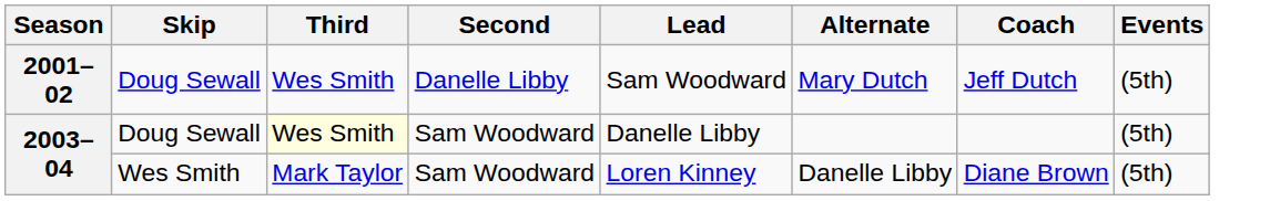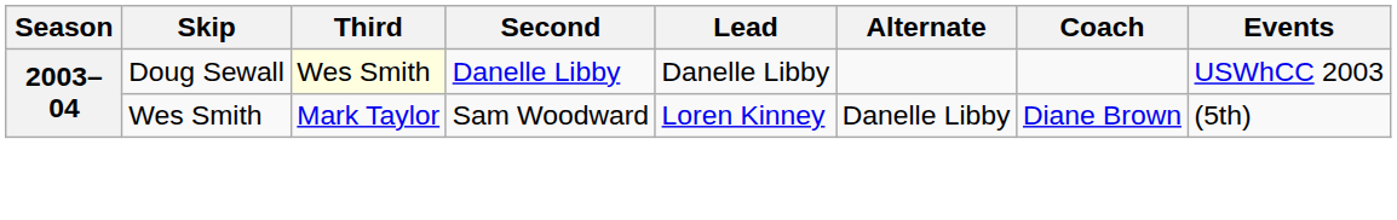 <table class="wikitable">
 <tr>
 <th scope="col" width=60>Season</th>
 <th scope="col">Skip</th>
 <th scope="col">Third</th>
 <th scope="col">Second</th>
 <th scope="col">Lead</th>
 <th scope="col">Alternate</th>
 <th scope="col">Coach</th>
 <th scope="col">Events</th>
 </tr>
 <tr>
-<th scope="row">2001–02</th>
-<td><a href='#'>Doug Sewall</a></td>
-<td><a href='#'>Wes Smith</a></td>
-<td><a href='#'>Danelle Libby</a></td>
-<td>Sam Woodward</td>
-<td><a href='#'>Mary Dutch</a></td>
-<td><a href='#'>Jeff Dutch</a></td>
-<td> (5th)</td>
-</tr>
-<tr>
 <th scope="row" rowspan=2>2003–04</th>
 <td>Doug Sewall</td>
 <td style="background: lightyellow;">Wes Smith</td>
-<td>Sam Woodward</td>
+<td><a href='#'>Danelle Libby</a></td>
 <td>Danelle Libby</td>
 <td></td>
 <td></td>
-<td> (5th)</td>
+<td><a href='#'>USWhCC</a> 2003 </td>
 </tr>
 <tr>
 <td>Wes Smith</td>
 <td><a href='#'>Mark Taylor</a></td>
 <td>Sam Woodward</td>
 <td><a href='#'>Loren Kinney</a></td>
 <td>Danelle Libby</td>
 <td><a href='#'>Diane Brown</a></td>
 <td> (5th)</td>
 </tr>
 </table>
